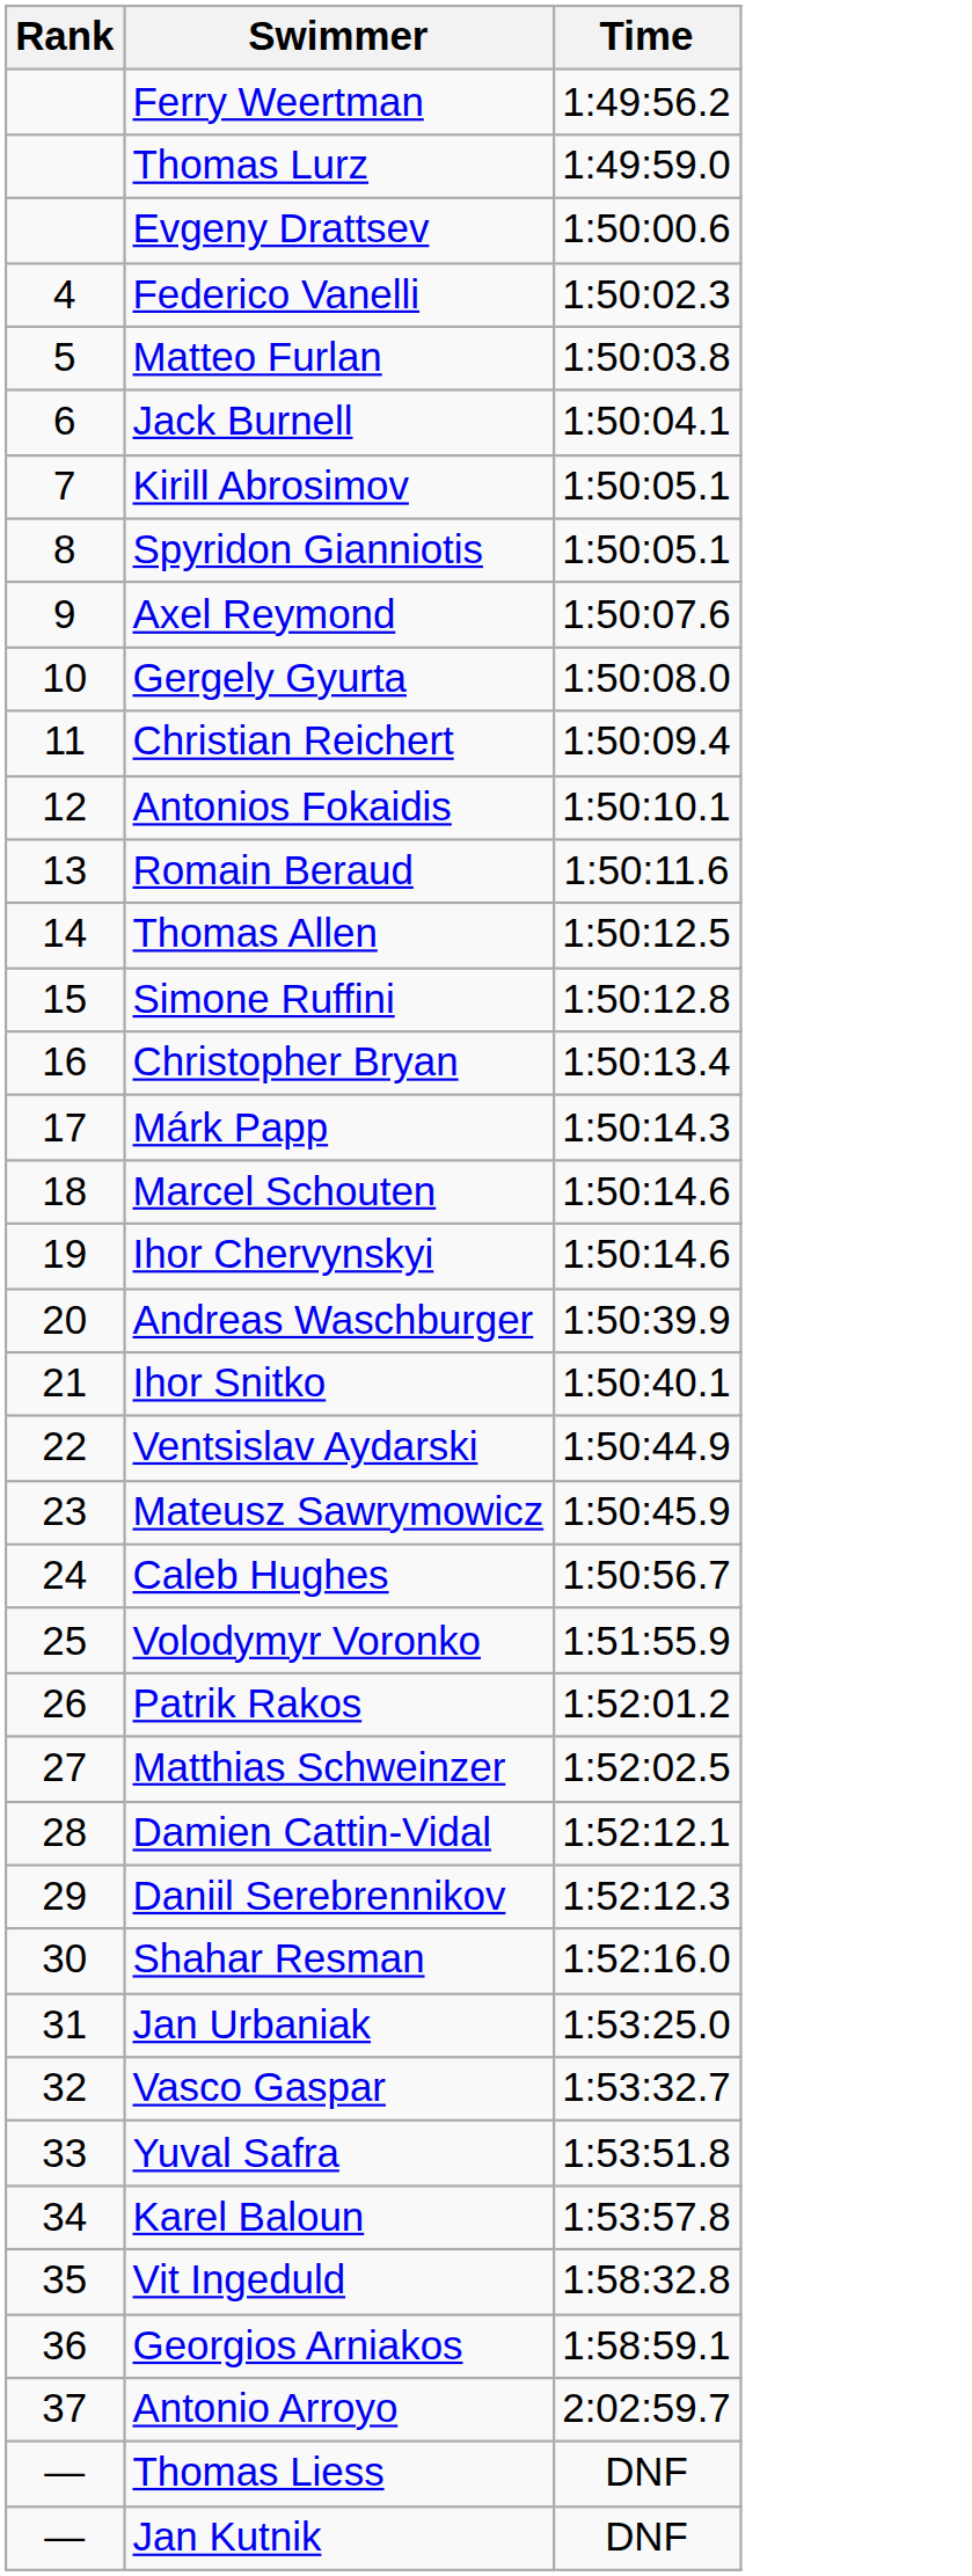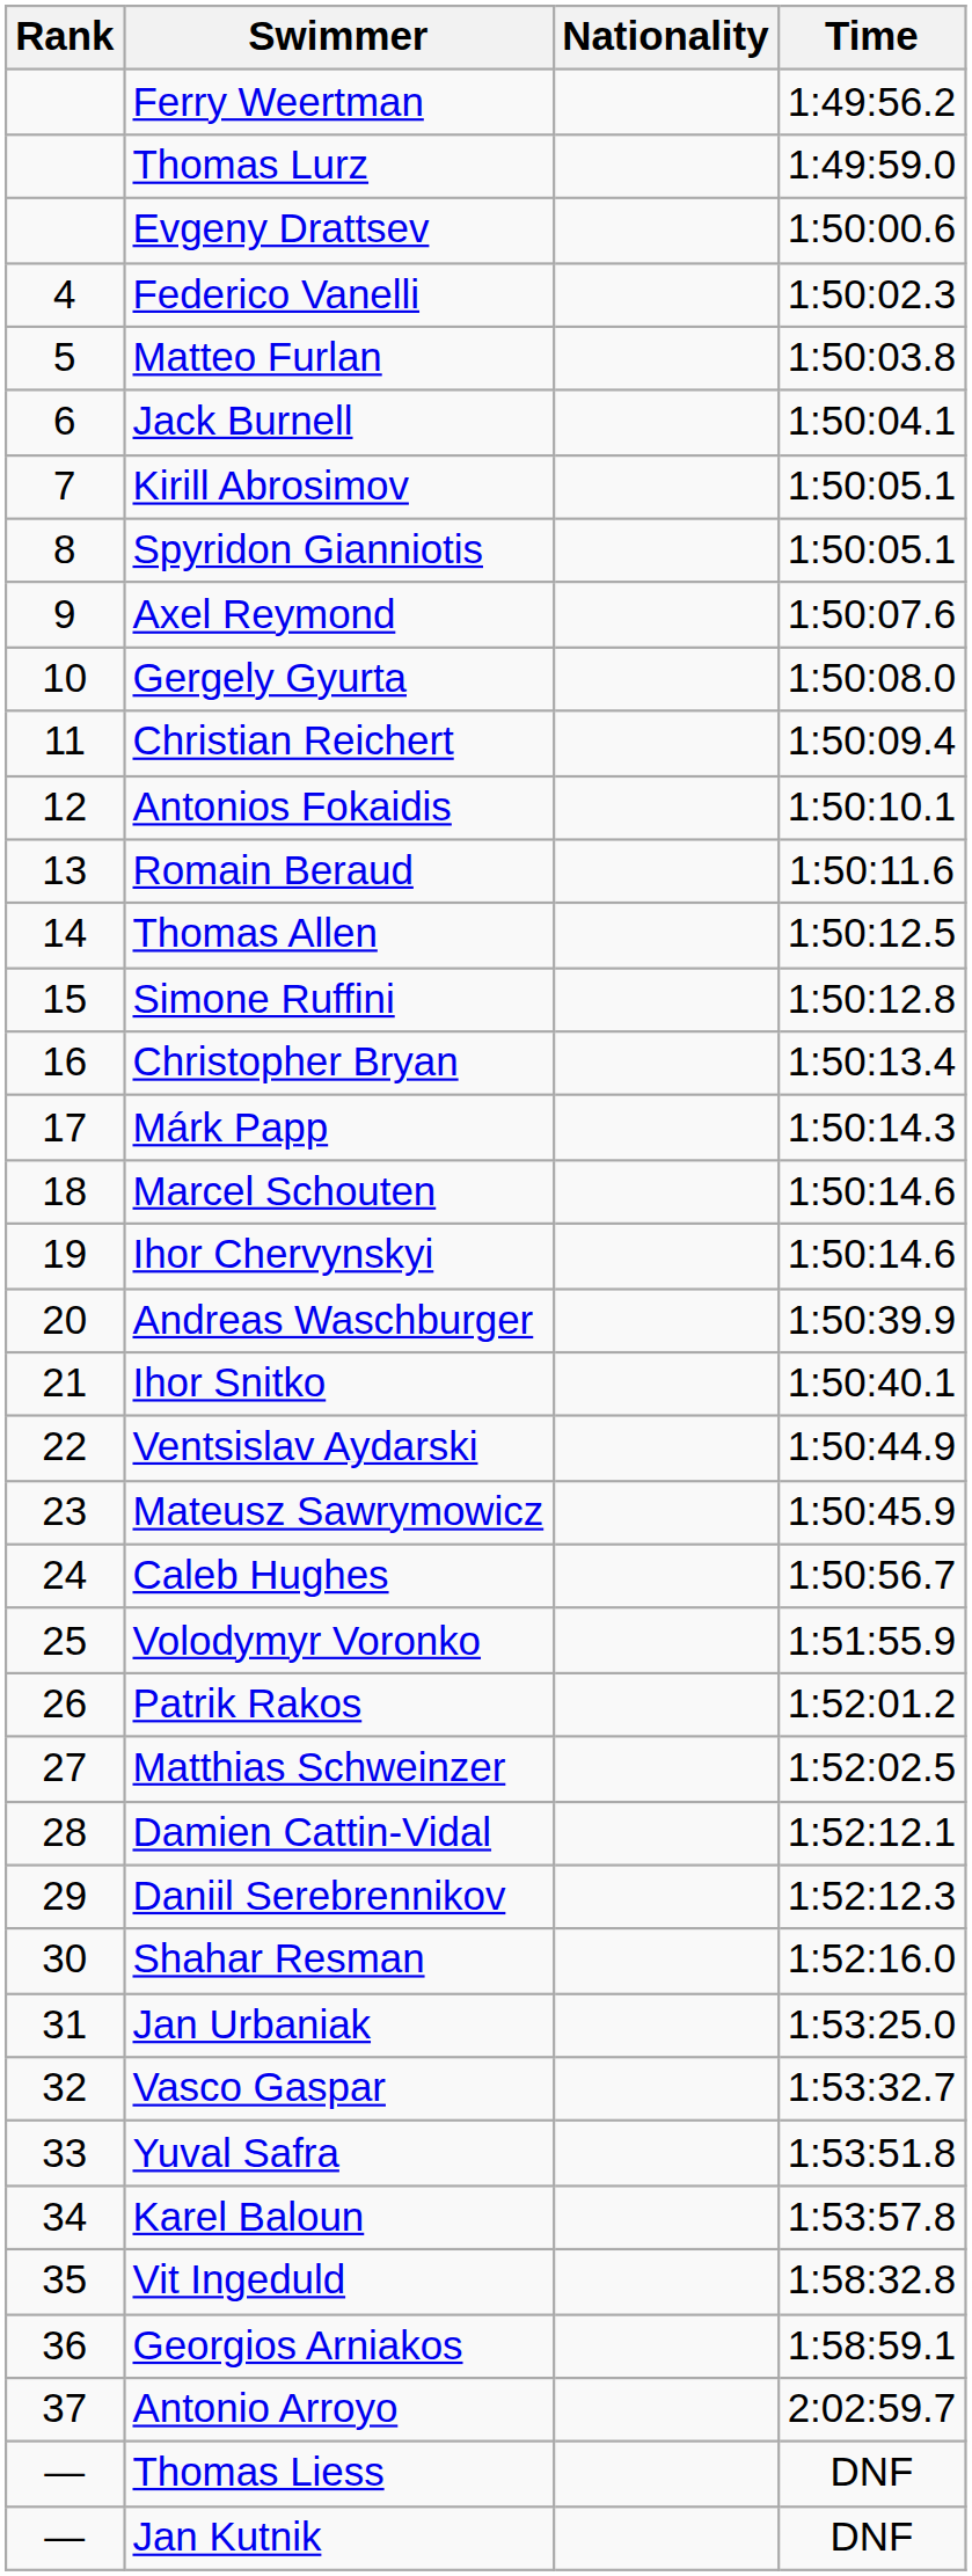 <table class="wikitable sortable" border="1" style="text-align:center">
 <tr>
 <th>Rank</th>
 <th>Swimmer</th>
+<th>Nationality</th>
 <th>Time</th>
 </tr>
 <tr>
 <td></td>
 <td align=left><a href='#'>Ferry Weertman</a></td>
+<td align=left></td>
 <td>1:49:56.2</td>
 </tr>
 <tr>
 <td></td>
 <td align=left><a href='#'>Thomas Lurz</a></td>
+<td align=left></td>
 <td>1:49:59.0</td>
 </tr>
 <tr>
 <td></td>
 <td align=left><a href='#'>Evgeny Drattsev</a></td>
+<td align=left></td>
 <td>1:50:00.6</td>
 </tr>
 <tr>
 <td>4</td>
 <td align=left><a href='#'>Federico Vanelli</a></td>
+<td align=left></td>
 <td>1:50:02.3</td>
 </tr>
 <tr>
 <td>5</td>
 <td align=left><a href='#'>Matteo Furlan</a></td>
+<td align=left></td>
 <td>1:50:03.8</td>
 </tr>
 <tr>
 <td>6</td>
 <td align=left><a href='#'>Jack Burnell</a></td>
+<td align=left></td>
 <td>1:50:04.1</td>
 </tr>
 <tr>
 <td>7</td>
 <td align=left><a href='#'>Kirill Abrosimov</a></td>
+<td align=left></td>
 <td>1:50:05.1</td>
 </tr>
 <tr>
 <td>8</td>
 <td align=left><a href='#'>Spyridon Gianniotis</a></td>
+<td align=left></td>
 <td>1:50:05.1</td>
 </tr>
 <tr>
 <td>9</td>
 <td align=left><a href='#'>Axel Reymond</a></td>
+<td align=left></td>
 <td>1:50:07.6</td>
 </tr>
 <tr>
 <td>10</td>
 <td align=left><a href='#'>Gergely Gyurta</a></td>
+<td align=left></td>
 <td>1:50:08.0</td>
 </tr>
 <tr>
 <td>11</td>
 <td align=left><a href='#'>Christian Reichert</a></td>
+<td align=left></td>
 <td>1:50:09.4</td>
 </tr>
 <tr>
 <td>12</td>
 <td align=left><a href='#'>Antonios Fokaidis</a></td>
+<td align=left></td>
 <td>1:50:10.1</td>
 </tr>
 <tr>
 <td>13</td>
 <td align=left><a href='#'>Romain Beraud</a></td>
+<td align=left></td>
 <td>1:50:11.6</td>
 </tr>
 <tr>
 <td>14</td>
 <td align=left><a href='#'>Thomas Allen</a></td>
+<td align=left></td>
 <td>1:50:12.5</td>
 </tr>
 <tr>
 <td>15</td>
 <td align=left><a href='#'>Simone Ruffini</a></td>
+<td align=left></td>
 <td>1:50:12.8</td>
 </tr>
 <tr>
 <td>16</td>
 <td align=left><a href='#'>Christopher Bryan</a></td>
+<td align=left></td>
 <td>1:50:13.4</td>
 </tr>
 <tr>
 <td>17</td>
 <td align=left><a href='#'>Márk Papp</a></td>
+<td align=left></td>
 <td>1:50:14.3</td>
 </tr>
 <tr>
 <td>18</td>
 <td align=left><a href='#'>Marcel Schouten</a></td>
+<td align=left></td>
 <td>1:50:14.6</td>
 </tr>
 <tr>
 <td>19</td>
 <td align=left><a href='#'>Ihor Chervynskyi</a></td>
+<td align=left></td>
 <td>1:50:14.6</td>
 </tr>
 <tr>
 <td>20</td>
 <td align=left><a href='#'>Andreas Waschburger</a></td>
+<td align=left></td>
 <td>1:50:39.9</td>
 </tr>
 <tr>
 <td>21</td>
 <td align=left><a href='#'>Ihor Snitko</a></td>
+<td align=left></td>
 <td>1:50:40.1</td>
 </tr>
 <tr>
 <td>22</td>
 <td align=left><a href='#'>Ventsislav Aydarski</a></td>
+<td align=left></td>
 <td>1:50:44.9</td>
 </tr>
 <tr>
 <td>23</td>
 <td align=left><a href='#'>Mateusz Sawrymowicz</a></td>
+<td align=left></td>
 <td>1:50:45.9</td>
 </tr>
 <tr>
 <td>24</td>
 <td align=left><a href='#'>Caleb Hughes</a></td>
+<td align=left></td>
 <td>1:50:56.7</td>
 </tr>
 <tr>
 <td>25</td>
 <td align=left><a href='#'>Volodymyr Voronko</a></td>
+<td align=left></td>
 <td>1:51:55.9</td>
 </tr>
 <tr>
 <td>26</td>
 <td align=left><a href='#'>Patrik Rakos</a></td>
+<td align=left></td>
 <td>1:52:01.2</td>
 </tr>
 <tr>
 <td>27</td>
 <td align=left><a href='#'>Matthias Schweinzer</a></td>
+<td align=left></td>
 <td>1:52:02.5</td>
 </tr>
 <tr>
 <td>28</td>
 <td align=left><a href='#'>Damien Cattin-Vidal</a></td>
+<td align=left></td>
 <td>1:52:12.1</td>
 </tr>
 <tr>
 <td>29</td>
 <td align=left><a href='#'>Daniil Serebrennikov</a></td>
+<td align=left></td>
 <td>1:52:12.3</td>
 </tr>
 <tr>
 <td>30</td>
 <td align=left><a href='#'>Shahar Resman</a></td>
+<td align=left></td>
 <td>1:52:16.0</td>
 </tr>
 <tr>
 <td>31</td>
 <td align=left><a href='#'>Jan Urbaniak</a></td>
+<td align=left></td>
 <td>1:53:25.0</td>
 </tr>
 <tr>
 <td>32</td>
 <td align=left><a href='#'>Vasco Gaspar</a></td>
+<td align=left></td>
 <td>1:53:32.7</td>
 </tr>
 <tr>
 <td>33</td>
 <td align=left><a href='#'>Yuval Safra</a></td>
+<td align=left></td>
 <td>1:53:51.8</td>
 </tr>
 <tr>
 <td>34</td>
 <td align=left><a href='#'>Karel Baloun</a></td>
+<td align=left></td>
 <td>1:53:57.8</td>
 </tr>
 <tr>
 <td>35</td>
 <td align=left><a href='#'>Vit Ingeduld</a></td>
+<td align=left></td>
 <td>1:58:32.8</td>
 </tr>
 <tr>
 <td>36</td>
 <td align=left><a href='#'>Georgios Arniakos</a></td>
+<td align=left></td>
 <td>1:58:59.1</td>
 </tr>
 <tr>
 <td>37</td>
 <td align=left><a href='#'>Antonio Arroyo</a></td>
+<td align=left></td>
 <td>2:02:59.7</td>
 </tr>
 <tr>
 <td>—</td>
 <td align=left><a href='#'>Thomas Liess</a></td>
+<td align=left></td>
 <td>DNF</td>
 </tr>
 <tr>
 <td>—</td>
 <td align=left><a href='#'>Jan Kutnik</a></td>
+<td align=left></td>
 <td>DNF</td>
 </tr>
 </table>
